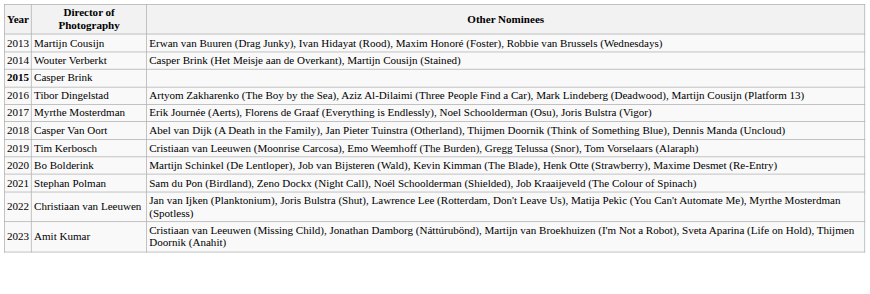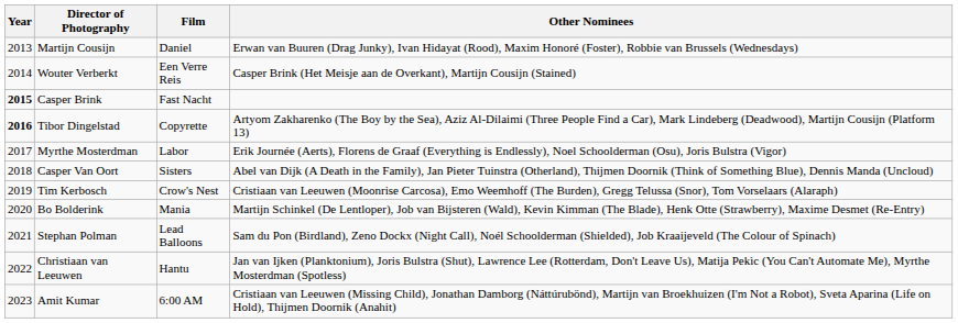 <table class="wikitable">
 <tr>
 <th>Year</th>
 <th>Director of Photography</th>
+<th>Film</th>
 <th>Other Nominees</th>
 </tr>
 <tr>
 <td>2013</td>
 <td>Martijn Cousijn</td>
+<td>Daniel</td>
 <td>Erwan van Buuren (Drag Junky), Ivan Hidayat (Rood), Maxim Honoré (Foster), Robbie van Brussels (Wednesdays)</td>
 </tr>
 <tr>
 <td>2014</td>
 <td>Wouter Verberkt</td>
+<td>Een Verre Reis</td>
 <td>Casper Brink (Het Meisje aan de Overkant), Martijn Cousijn (Stained)</td>
 </tr>
 <tr>
 <td><strong>2015</strong></td>
 <td>Casper Brink</td>
+<td>Fast Nacht</td>
 <td></td>
 </tr>
 <tr>
-<td>2016</td>
+<td><strong>2016</strong></td>
 <td>Tibor Dingelstad</td>
+<td>Copyrette</td>
 <td>Artyom Zakharenko (The Boy by the Sea), Aziz Al-Dilaimi (Three People Find a Car), Mark Lindeberg (Deadwood), Martijn Cousijn (Platform 13)</td>
 </tr>
 <tr>
 <td>2017</td>
 <td>Myrthe Mosterdman</td>
+<td>Labor</td>
 <td>Erik Journée (Aerts), Florens de Graaf (Everything is Endlessly), Noel Schoolderman (Osu), Joris Bulstra (Vigor)</td>
 </tr>
 <tr>
 <td>2018</td>
 <td>Casper Van Oort</td>
+<td>Sisters</td>
 <td>Abel van Dijk (A Death in the Family), Jan Pieter Tuinstra (Otherland), Thijmen Doornik (Think of Something Blue), Dennis Manda (Uncloud)</td>
 </tr>
 <tr>
 <td>2019</td>
 <td>Tim Kerbosch</td>
+<td>Crow's Nest</td>
 <td>Cristiaan van Leeuwen (Moonrise Carcosa), Emo Weemhoff (The Burden), Gregg Telussa (Snor), Tom Vorselaars (Alaraph)</td>
 </tr>
 <tr>
 <td>2020</td>
 <td>Bo Bolderink</td>
+<td>Mania</td>
 <td>Martijn Schinkel (De Lentloper), Job van Bijsteren (Wald), Kevin Kimman (The Blade), Henk Otte (Strawberry), Maxime Desmet (Re-Entry)</td>
 </tr>
 <tr>
 <td>2021</td>
 <td>Stephan Polman</td>
+<td>Lead Balloons</td>
 <td>Sam du Pon (Birdland), Zeno Dockx (Night Call), Noél Schoolderman (Shielded), Job Kraaijeveld (The Colour of Spinach)</td>
 </tr>
 <tr>
 <td>2022</td>
 <td>Christiaan van Leeuwen</td>
+<td>Hantu</td>
 <td>Jan van Ijken (Planktonium), Joris Bulstra (Shut), Lawrence Lee (Rotterdam, Don't Leave Us), Matija Pekìc (You Can't Automate Me), Myrthe Mosterdman (Spotless)</td>
 </tr>
 <tr>
 <td>2023</td>
 <td>Amit Kumar</td>
+<td>6:00 AM</td>
 <td>Cristiaan van Leeuwen (Missing Child), Jonathan Damborg (Náttúrubönd), Martijn van Broekhuizen (I'm Not a Robot), Sveta Aparina (Life on Hold), Thijmen Doornik (Anahit)</td>
 </tr>
 </table>
